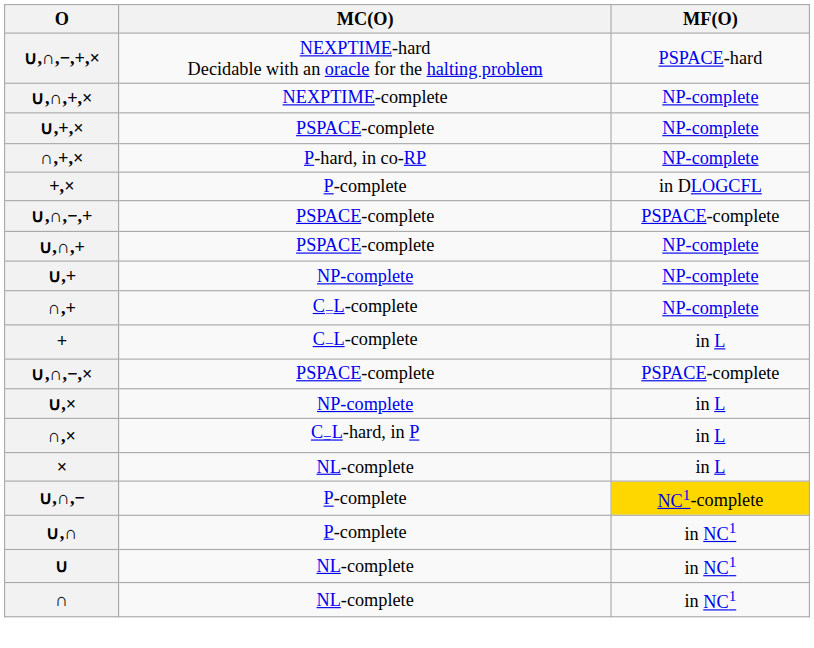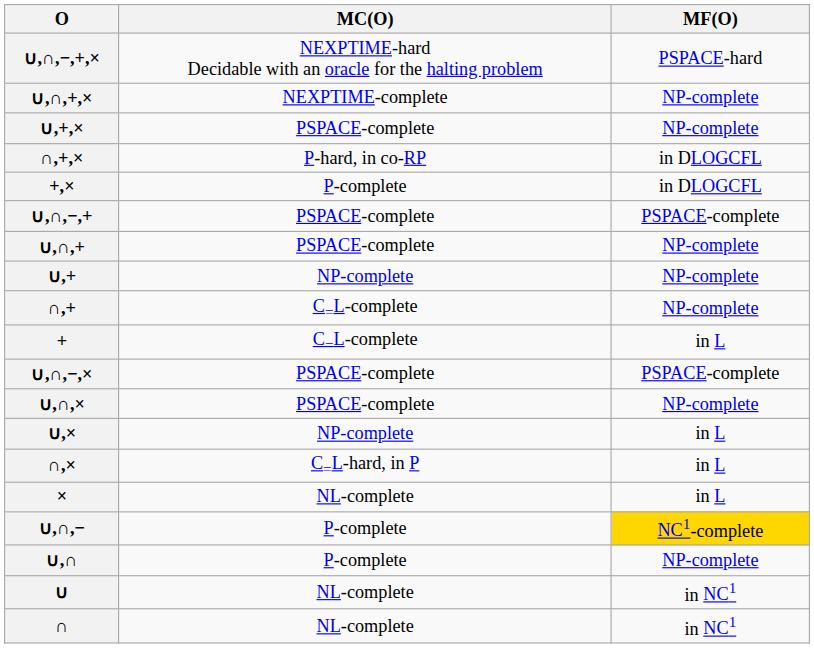 <table class="wikitable" style="text-align:center; width:80%;">
 <tr>
 <th scope=col>O</th>
 <th scope=col>MC(O)</th>
 <th scope=col>MF(O)</th>
 </tr>
 <tr>
 <th scope=row>∪,∩,−,+,×</th>
 <td><a href='#'>NEXPTIME</a>-hard<br>Decidable with an <a href='#'>oracle</a> for the <a href='#'>halting problem</a></td>
 <td><a href='#'>PSPACE</a>-hard</td>
 </tr>
 <tr>
 <th scope=row>∪,∩,+,×</th>
 <td><a href='#'>NEXPTIME</a>-complete</td>
 <td><a href='#'>NP-complete</a></td>
 </tr>
 <tr>
 <th scope=row>∪,+,×</th>
 <td><a href='#'>PSPACE</a>-complete</td>
 <td><a href='#'>NP-complete</a></td>
 </tr>
 <tr>
 <th scope=row>∩,+,×</th>
 <td><a href='#'>P</a>-hard, in co-<a href='#'>RP</a></td>
-<td><a href='#'>NP-complete</a></td>
+<td>in D<a href='#'>LOGCFL</a></td>
 </tr>
 <tr>
 <th scope=row>+,×</th>
 <td><a href='#'>P</a>-complete</td>
 <td>in D<a href='#'>LOGCFL</a></td>
 </tr>
 <tr>
 <th scope=row>∪,∩,−,+</th>
 <td><a href='#'>PSPACE</a>-complete</td>
 <td><a href='#'>PSPACE</a>-complete</td>
 </tr>
 <tr>
 <th scope=row>∪,∩,+</th>
 <td><a href='#'>PSPACE</a>-complete</td>
 <td><a href='#'>NP-complete</a></td>
 </tr>
 <tr>
 <th scope=row>∪,+</th>
 <td><a href='#'>NP-complete</a></td>
 <td><a href='#'>NP-complete</a></td>
 </tr>
 <tr>
 <th scope=row>∩,+</th>
 <td><a href='#'>C<sub>=</sub>L</a>-complete</td>
 <td><a href='#'>NP-complete</a></td>
 </tr>
 <tr>
 <th scope=row>+</th>
 <td><a href='#'>C<sub>=</sub>L</a>-complete</td>
 <td>in <a href='#'>L</a></td>
 </tr>
 <tr>
 <th scope=row>∪,∩,−,×</th>
 <td><a href='#'>PSPACE</a>-complete</td>
 <td><a href='#'>PSPACE</a>-complete</td>
 </tr>
 <tr>
+<th scope=row>∪,∩,×</th>
+<td><a href='#'>PSPACE</a>-complete</td>
+<td><a href='#'>NP-complete</a></td>
+</tr>
+<tr>
 <th scope=row>∪,×</th>
 <td><a href='#'>NP-complete</a></td>
 <td>in <a href='#'>L</a></td>
 </tr>
 <tr>
 <th scope=row>∩,×</th>
 <td><a href='#'>C<sub>=</sub>L</a>-hard, in <a href='#'>P</a></td>
 <td>in <a href='#'>L</a></td>
 </tr>
 <tr>
 <th scope=row>×</th>
 <td><a href='#'>NL</a>-complete</td>
 <td>in <a href='#'>L</a></td>
 </tr>
 <tr>
 <th scope=row>∪,∩,−</th>
 <td><a href='#'>P</a>-complete</td>
 <td style="background: gold;"><a href='#'>NC<sup>1</sup></a>-complete</td>
 </tr>
 <tr>
 <th scope=row>∪,∩</th>
 <td><a href='#'>P</a>-complete</td>
-<td>in <a href='#'>NC<sup>1</sup></a></td>
+<td><a href='#'>NP-complete</a></td>
 </tr>
 <tr>
 <th scope=row>∪</th>
 <td><a href='#'>NL</a>-complete</td>
 <td>in <a href='#'>NC<sup>1</sup></a></td>
 </tr>
 <tr>
 <th scope=row>∩</th>
 <td><a href='#'>NL</a>-complete</td>
 <td>in <a href='#'>NC<sup>1</sup></a></td>
 </tr>
 </table>
